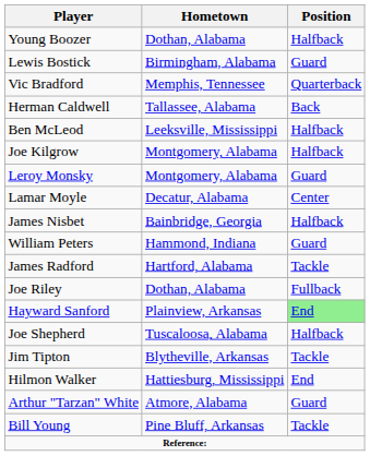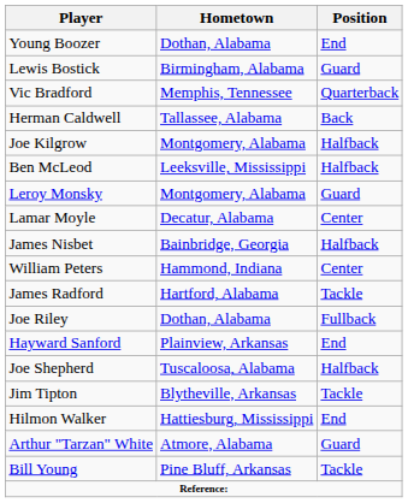 <table class="wikitable" border="1">
 <tr ;>
 <th>Player</th>
 <th>Hometown</th>
 <th>Position</th>
 </tr>
 <tr>
 <td>Young Boozer</td>
 <td><a href='#'>Dothan, Alabama</a></td>
-<td><a href='#'>Halfback</a></td>
+<td><a href='#'>End</a></td>
 </tr>
 <tr>
 <td>Lewis Bostick</td>
 <td><a href='#'>Birmingham, Alabama</a></td>
 <td><a href='#'>Guard</a></td>
 </tr>
 <tr>
 <td>Vic Bradford</td>
 <td><a href='#'>Memphis, Tennessee</a></td>
 <td><a href='#'>Quarterback</a></td>
 </tr>
 <tr>
 <td>Herman Caldwell</td>
 <td><a href='#'>Tallassee, Alabama</a></td>
 <td><a href='#'>Back</a></td>
 </tr>
 <tr>
-<td>Ben McLeod</td>
-<td><a href='#'>Leeksville, Mississippi</a></td>
+<td>Joe Kilgrow</td>
+<td><a href='#'>Montgomery, Alabama</a></td>
 <td><a href='#'>Halfback</a></td>
 </tr>
 <tr>
-<td>Joe Kilgrow</td>
-<td><a href='#'>Montgomery, Alabama</a></td>
+<td>Ben McLeod</td>
+<td><a href='#'>Leeksville, Mississippi</a></td>
 <td><a href='#'>Halfback</a></td>
 </tr>
 <tr>
 <td><a href='#'>Leroy Monsky</a></td>
 <td><a href='#'>Montgomery, Alabama</a></td>
 <td><a href='#'>Guard</a></td>
 </tr>
 <tr>
 <td>Lamar Moyle</td>
 <td><a href='#'>Decatur, Alabama</a></td>
 <td><a href='#'>Center</a></td>
 </tr>
 <tr>
 <td>James Nisbet</td>
 <td><a href='#'>Bainbridge, Georgia</a></td>
 <td><a href='#'>Halfback</a></td>
 </tr>
 <tr>
 <td>William Peters</td>
 <td><a href='#'>Hammond, Indiana</a></td>
-<td><a href='#'>Guard</a></td>
+<td><a href='#'>Center</a></td>
 </tr>
 <tr>
 <td>James Radford</td>
 <td><a href='#'>Hartford, Alabama</a></td>
 <td><a href='#'>Tackle</a></td>
 </tr>
 <tr>
 <td>Joe Riley</td>
 <td><a href='#'>Dothan, Alabama</a></td>
 <td><a href='#'>Fullback</a></td>
 </tr>
 <tr>
 <td><a href='#'>Hayward Sanford</a></td>
 <td><a href='#'>Plainview, Arkansas</a></td>
-<td style="background: lightgreen;"><a href='#'>End</a></td>
+<td><a href='#'>End</a></td>
 </tr>
 <tr>
 <td>Joe Shepherd</td>
 <td><a href='#'>Tuscaloosa, Alabama</a></td>
 <td><a href='#'>Halfback</a></td>
 </tr>
 <tr>
 <td>Jim Tipton</td>
 <td><a href='#'>Blytheville, Arkansas</a></td>
 <td><a href='#'>Tackle</a></td>
 </tr>
 <tr>
 <td>Hilmon Walker</td>
 <td><a href='#'>Hattiesburg, Mississippi</a></td>
 <td><a href='#'>End</a></td>
 </tr>
 <tr>
 <td><a href='#'>Arthur "Tarzan" White</a></td>
 <td><a href='#'>Atmore, Alabama</a></td>
 <td><a href='#'>Guard</a></td>
 </tr>
 <tr>
 <td><a href='#'>Bill Young</a></td>
 <td><a href='#'>Pine Bluff, Arkansas</a></td>
 <td><a href='#'>Tackle</a></td>
 </tr>
 <tr>
 <td colspan="3" style="font-size: 8pt" align="center"><strong>Reference:</strong></td>
 </tr>
 </table>
